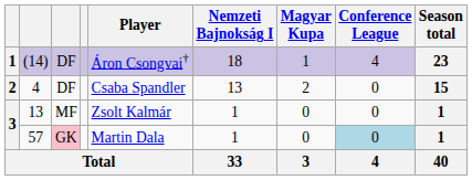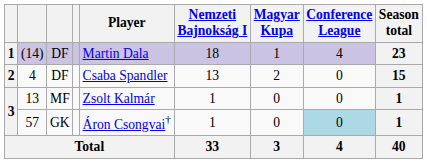 <table class="wikitable sortable sticky-header" style="text-align:center; font-size:85%;">
 <tr>
 <th></th>
 <th></th>
 <th></th>
 <th></th>
 <th>Player</th>
 <th><a href='#'>Nemzeti<br>Bajnokság I</a></th>
 <th><a href='#'>Magyar<br>Kupa</a></th>
 <th><a href='#'>Conference<br>League</a></th>
 <th>Season<br>total</th>
 </tr>
 <tr bgcolor=#CBC3E3>
 <th>1</th>
 <td>(14)</td>
 <td>DF</td>
 <td></td>
-<td align="left"><a href='#'>Áron Csongvai</a><sup>†</sup></td>
+<td align="left"><a href='#'>Martin Dala</a></td>
 <td>18</td>
 <td>1</td>
 <td>4</td>
 <th>23</th>
 </tr>
 <tr>
 <th>2</th>
 <td>4</td>
 <td>DF</td>
 <td></td>
 <td align="left"><a href='#'>Csaba Spandler</a></td>
 <td>13</td>
 <td>2</td>
 <td>0</td>
 <th>15</th>
 </tr>
 <tr>
 <th rowspan="2">3</th>
 <td>13</td>
 <td>MF</td>
 <td></td>
 <td align="left"><a href='#'>Zsolt Kalmár</a></td>
 <td>1</td>
 <td>0</td>
 <td>0</td>
 <th>1</th>
 </tr>
 <tr>
 <td>57</td>
-<td style="background: pink;">GK</td>
+<td>GK</td>
 <td></td>
-<td align="left"><a href='#'>Martin Dala</a></td>
+<td align="left"><a href='#'>Áron Csongvai</a><sup>†</sup></td>
 <td>1</td>
 <td>0</td>
 <td style="background: lightblue;">0</td>
 <th>1</th>
 </tr>
 <tr>
 <th colspan="5">Total</th>
 <th>33</th>
 <th>3</th>
 <th>4</th>
 <th>40</th>
 </tr>
 </table>
